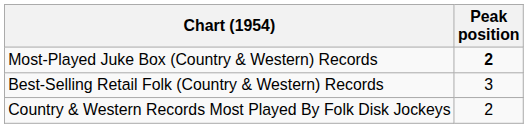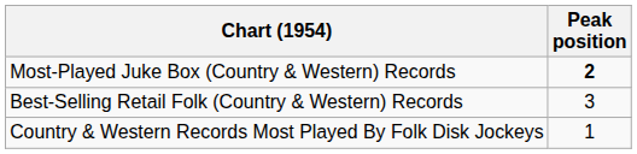 <table class="wikitable">
 <tr>
 <th align="left">Chart (1954)</th>
 <th style="text-align:center;">Peak<br>position</th>
 </tr>
 <tr>
 <td align="left">Most-Played Juke Box (Country & Western) Records</td>
 <td style="text-align:center;"><strong>2</strong></td>
 </tr>
 <tr>
 <td align=left>Best-Selling Retail Folk (Country & Western) Records</td>
 <td style="text-align:center;">3</td>
 </tr>
 <tr>
 <td align=left>Country & Western Records Most Played By Folk Disk Jockeys</td>
-<td style="text-align:center;">2</td>
+<td style="text-align:center;">1</td>
 </tr>
 </table>
